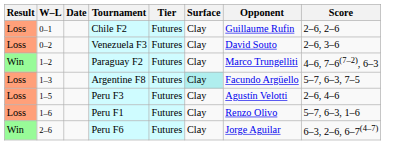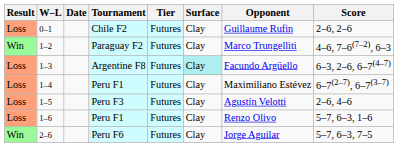 <table class="sortable wikitable">
 <tr>
 <th>Result</th>
 <th class="unsortable">W–L</th>
 <th>Date</th>
 <th>Tournament</th>
 <th>Tier</th>
 <th>Surface</th>
 <th>Opponent</th>
 <th class="unsortable">Score</th>
 </tr>
 <tr>
 <td bgcolor=FFA07A>Loss</td>
 <td><small>0–1</small></td>
 <td></td>
 <td style=background:#cffcff>Chile F2</td>
 <td style=background:#cffcff>Futures</td>
 <td>Clay</td>
 <td> <a href='#'>Guillaume Rufin</a></td>
 <td>2–6, 2–6</td>
 </tr>
 <tr>
-<td bgcolor=FFA07A>Loss</td>
-<td><small>0–2</small></td>
-<td></td>
-<td style=background:#cffcff>Venezuela F3</td>
-<td style=background:#cffcff>Futures</td>
-<td>Clay</td>
-<td> <a href='#'>David Souto</a></td>
-<td>2–6, 3–6</td>
-</tr>
-<tr>
 <td bgcolor=98FB98>Win</td>
 <td><small>1–2</small></td>
 <td></td>
 <td style=background:#cffcff>Paraguay F2</td>
 <td style=background:#cffcff>Futures</td>
 <td>Clay</td>
 <td> <a href='#'>Marco Trungelliti</a></td>
 <td>4–6, 7–6<sup>(7–2)</sup>, 6–3</td>
 </tr>
 <tr>
 <td bgcolor=FFA07A>Loss</td>
 <td><small>1–3</small></td>
 <td></td>
 <td style=background:#cffcff>Argentine F8</td>
 <td style=background:#cffcff>Futures</td>
 <td style="background: paleturquoise;">Clay</td>
 <td> <a href='#'>Facundo Argüello</a></td>
-<td>5–7, 6–3, 7–5</td>
+<td>6–3, 2–6, 6–7<sup>(4–7)</sup></td>
+</tr>
+<tr>
+<td bgcolor=FFA07A>Loss</td>
+<td><small>1–4</small></td>
+<td></td>
+<td style=background:#cffcff>Peru F1</td>
+<td style=background:#cffcff>Futures</td>
+<td>Clay</td>
+<td> Maximiliano Estévez</td>
+<td>6–7<sup>(2–7)</sup>, 6–7<sup>(3–7)</sup></td>
 </tr>
 <tr>
 <td bgcolor=FFA07A>Loss</td>
 <td><small>1–5</small></td>
 <td></td>
 <td style=background:#cffcff>Peru F3</td>
 <td style=background:#cffcff>Futures</td>
 <td>Clay</td>
 <td> <a href='#'>Agustín Velotti</a></td>
 <td>2–6, 4–6</td>
 </tr>
 <tr>
 <td bgcolor=FFA07A>Loss</td>
 <td><small>1–6</small></td>
 <td></td>
 <td style=background:#cffcff>Peru F1</td>
 <td style=background:#cffcff>Futures</td>
 <td>Clay</td>
 <td> <a href='#'>Renzo Olivo</a></td>
 <td>5–7, 6–3, 1–6</td>
 </tr>
 <tr>
 <td bgcolor=98FB98>Win</td>
 <td><small>2–6</small></td>
 <td></td>
 <td style=background:#cffcff>Peru F6</td>
 <td style=background:#cffcff>Futures</td>
 <td>Clay</td>
 <td> <a href='#'>Jorge Aguilar</a></td>
-<td>6–3, 2–6, 6–7<sup>(4–7)</sup></td>
+<td>5–7, 6–3, 7–5</td>
 </tr>
 </table>
